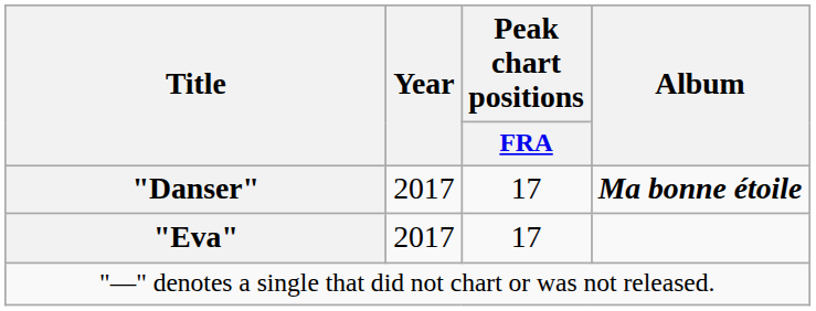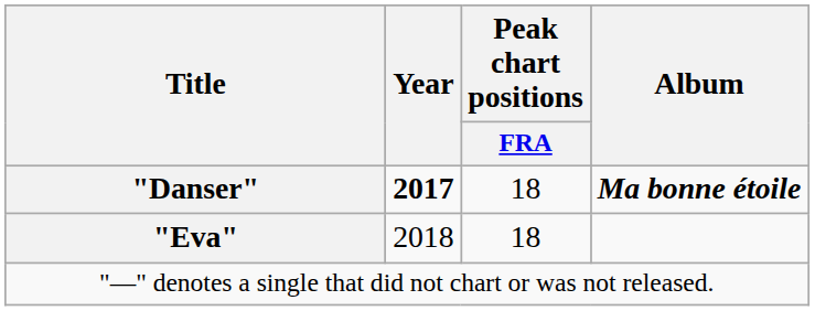 <table class="wikitable plainrowheaders" style="text-align:center;">
 <tr>
 <th scope="col" rowspan="2" style="width:12em;">Title</th>
 <th scope="col" rowspan="2" style="width:1em;">Year</th>
 <th scope="col" colspan="1">Peak chart positions</th>
 <th scope="col" rowspan="2">Album</th>
 </tr>
 <tr>
 <th scope="col" style="width:3em;font-size:85%;"><a href='#'>FRA</a><br></th>
 </tr>
 <tr>
 <th scope="row">"Danser"</th>
-<td>2017</td>
-<td>17</td>
+<td><strong>2017</strong></td>
+<td>18</td>
 <td><strong><em>Ma bonne étoile</em></strong></td>
 </tr>
 <tr>
 <th scope="row">"Eva"</th>
-<td>2017</td>
-<td>17</td>
+<td>2018</td>
+<td>18</td>
 <td></td>
 </tr>
 <tr>
 <td colspan="22" style="text-align:center; font-size:85%;">"—" denotes a single that did not chart or was not released.</td>
 </tr>
 </table>
